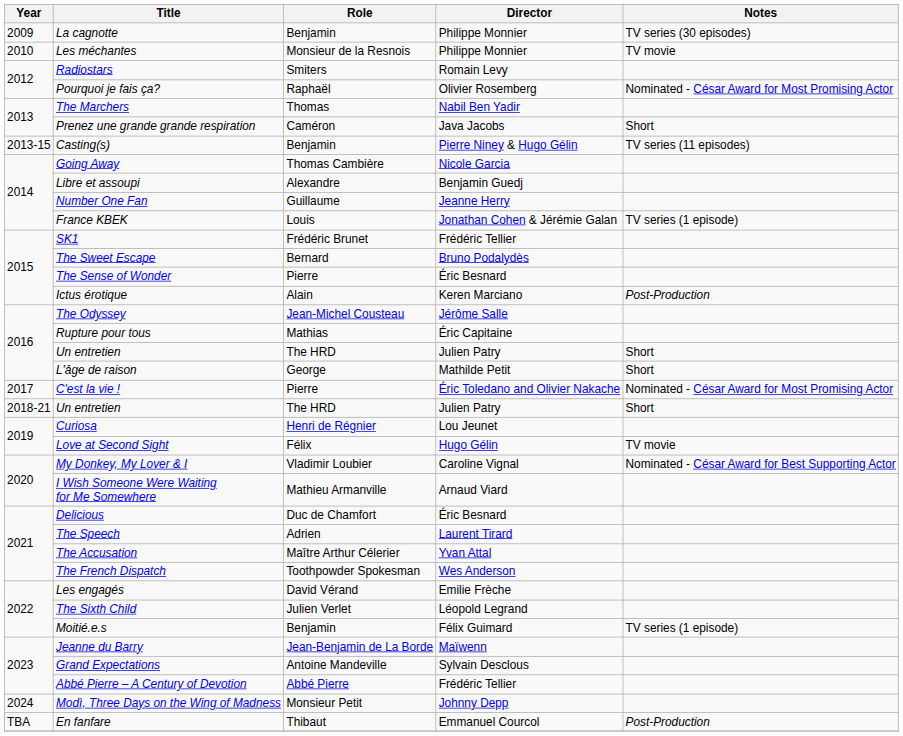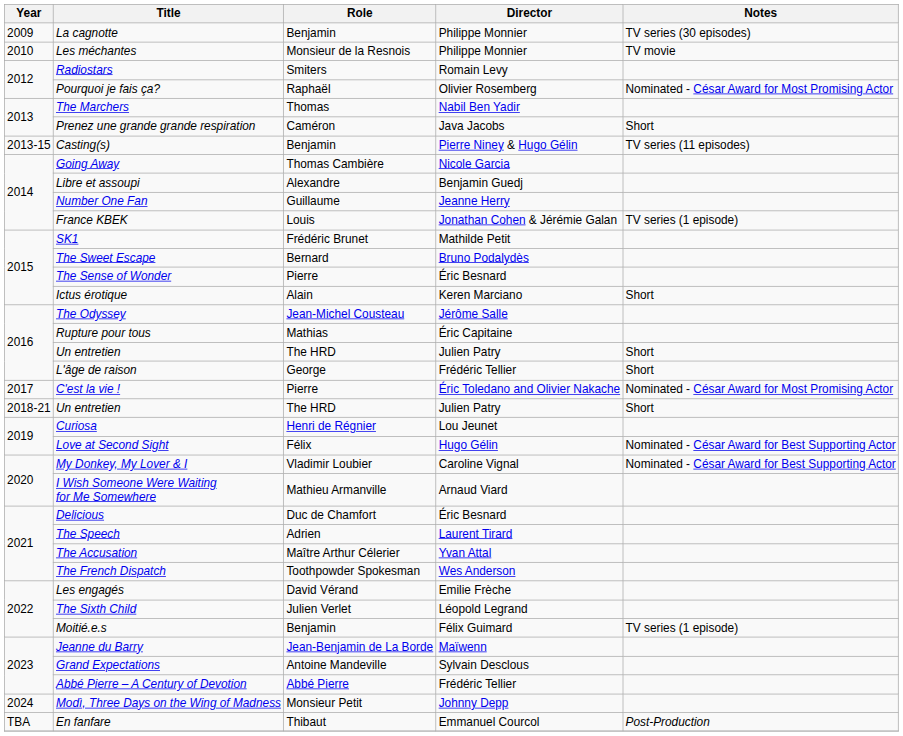 <table class="wikitable sortable">
 <tr>
 <th>Year</th>
 <th>Title</th>
 <th>Role</th>
 <th>Director</th>
 <th class="unsortable">Notes</th>
 </tr>
 <tr>
 <td>2009</td>
 <td><em>La cagnotte</em></td>
 <td>Benjamin</td>
 <td>Philippe Monnier</td>
 <td>TV series (30 episodes)</td>
 </tr>
 <tr>
 <td>2010</td>
 <td><em>Les méchantes</em></td>
 <td>Monsieur de la Resnois</td>
 <td>Philippe Monnier</td>
 <td>TV movie</td>
 </tr>
 <tr>
 <td rowspan=2>2012</td>
 <td><em><a href='#'>Radiostars</a></em></td>
 <td>Smiters</td>
 <td>Romain Levy</td>
 <td></td>
 </tr>
 <tr>
 <td><em>Pourquoi je fais ça?</em></td>
 <td>Raphaël</td>
 <td>Olivier Rosemberg</td>
 <td>Nominated - <a href='#'>César Award for Most Promising Actor</a></td>
 </tr>
 <tr>
 <td rowspan=2>2013</td>
 <td><em><a href='#'>The Marchers</a></em></td>
 <td>Thomas</td>
 <td><a href='#'>Nabil Ben Yadir</a></td>
 <td></td>
 </tr>
 <tr>
 <td><em>Prenez une grande grande respiration</em></td>
 <td>Caméron</td>
 <td>Java Jacobs</td>
 <td>Short</td>
 </tr>
 <tr>
 <td>2013-15</td>
 <td><em>Casting(s)</em></td>
 <td>Benjamin</td>
 <td><a href='#'>Pierre Niney</a> & <a href='#'>Hugo Gélin</a></td>
 <td>TV series (11 episodes)</td>
 </tr>
 <tr>
 <td rowspan=4>2014</td>
 <td><em><a href='#'>Going Away</a></em></td>
 <td>Thomas Cambière</td>
 <td><a href='#'>Nicole Garcia</a></td>
 <td></td>
 </tr>
 <tr>
 <td><em>Libre et assoupi</em></td>
 <td>Alexandre</td>
 <td>Benjamin Guedj</td>
 <td></td>
 </tr>
 <tr>
 <td><em><a href='#'>Number One Fan</a></em></td>
 <td>Guillaume</td>
 <td><a href='#'>Jeanne Herry</a></td>
 <td></td>
 </tr>
 <tr>
 <td><em>France KBEK</em></td>
 <td>Louis</td>
 <td><a href='#'>Jonathan Cohen</a> & Jérémie Galan</td>
 <td>TV series (1 episode)</td>
 </tr>
 <tr>
 <td rowspan=4>2015</td>
 <td><em><a href='#'>SK1</a></em></td>
 <td>Frédéric Brunet</td>
-<td>Frédéric Tellier</td>
+<td>Mathilde Petit</td>
 <td></td>
 </tr>
 <tr>
 <td><em><a href='#'>The Sweet Escape</a></em></td>
 <td>Bernard</td>
 <td><a href='#'>Bruno Podalydès</a></td>
 <td></td>
 </tr>
 <tr>
 <td><em><a href='#'>The Sense of Wonder</a></em></td>
 <td>Pierre</td>
 <td>Éric Besnard</td>
 <td></td>
 </tr>
 <tr>
 <td><em>Ictus érotique</em></td>
 <td>Alain</td>
 <td>Keren Marciano</td>
-<td><em>Post-Production</em></td>
+<td>Short</td>
 </tr>
 <tr>
 <td rowspan=4>2016</td>
 <td><em><a href='#'>The Odyssey</a></em></td>
 <td><a href='#'>Jean-Michel Cousteau</a></td>
 <td><a href='#'>Jérôme Salle</a></td>
 <td></td>
 </tr>
 <tr>
 <td><em>Rupture pour tous</em></td>
 <td>Mathias</td>
 <td>Éric Capitaine</td>
 <td></td>
 </tr>
 <tr>
 <td><em>Un entretien</em></td>
 <td>The HRD</td>
 <td>Julien Patry</td>
 <td>Short</td>
 </tr>
 <tr>
 <td><em>L'âge de raison</em></td>
 <td>George</td>
-<td>Mathilde Petit</td>
+<td>Frédéric Tellier</td>
 <td>Short</td>
 </tr>
 <tr>
 <td>2017</td>
 <td><em><a href='#'>C'est la vie !</a></em></td>
 <td>Pierre</td>
 <td><a href='#'>Éric Toledano and Olivier Nakache</a></td>
 <td>Nominated - <a href='#'>César Award for Most Promising Actor</a></td>
 </tr>
 <tr>
 <td>2018-21</td>
 <td><em>Un entretien</em></td>
 <td>The HRD</td>
 <td>Julien Patry</td>
 <td>Short</td>
 </tr>
 <tr>
 <td rowspan=2>2019</td>
 <td><a href='#'><em>Curiosa</em></a></td>
 <td><a href='#'>Henri de Régnier</a></td>
 <td>Lou Jeunet</td>
 <td></td>
 </tr>
 <tr>
 <td><em><a href='#'>Love at Second Sight</a></em></td>
 <td>Félix</td>
 <td><a href='#'>Hugo Gélin</a></td>
-<td>TV movie</td>
+<td>Nominated - <a href='#'>César Award for Best Supporting Actor</a></td>
 </tr>
 <tr>
 <td rowspan=2>2020</td>
 <td><em><a href='#'>My Donkey, My Lover & I</a></em></td>
 <td>Vladimir Loubier</td>
 <td>Caroline Vignal</td>
 <td>Nominated - <a href='#'>César Award for Best Supporting Actor</a></td>
 </tr>
 <tr>
 <td><em><a href='#'>I Wish Someone Were Waiting<br> for Me Somewhere</a></em></td>
 <td>Mathieu Armanville</td>
 <td>Arnaud Viard</td>
 <td></td>
 </tr>
 <tr>
 <td rowspan=4>2021</td>
 <td><em><a href='#'>Delicious</a></em></td>
 <td>Duc de Chamfort</td>
 <td>Éric Besnard</td>
 <td></td>
 </tr>
 <tr>
 <td><em><a href='#'>The Speech</a></em></td>
 <td>Adrien</td>
 <td><a href='#'>Laurent Tirard</a></td>
 <td></td>
 </tr>
 <tr>
 <td><em><a href='#'>The Accusation</a></em></td>
 <td>Maître Arthur Célerier</td>
 <td><a href='#'>Yvan Attal</a></td>
 <td></td>
 </tr>
 <tr>
 <td><em><a href='#'>The French Dispatch</a></em></td>
 <td>Toothpowder Spokesman</td>
 <td><a href='#'>Wes Anderson</a></td>
 <td></td>
 </tr>
 <tr>
 <td rowspan=3>2022</td>
 <td><em>Les engagés</em></td>
 <td>David Vérand</td>
 <td>Emilie Frèche</td>
 <td></td>
 </tr>
 <tr>
 <td><em><a href='#'>The Sixth Child</a></em></td>
 <td>Julien Verlet</td>
 <td>Léopold Legrand</td>
 <td></td>
 </tr>
 <tr>
 <td><em>Moitié.e.s</em></td>
 <td>Benjamin</td>
 <td>Félix Guimard</td>
 <td>TV series (1 episode)</td>
 </tr>
 <tr>
 <td rowspan=3>2023</td>
 <td><em><a href='#'>Jeanne du Barry</a></em></td>
 <td><a href='#'>Jean-Benjamin de La Borde</a></td>
 <td><a href='#'>Maïwenn</a></td>
 <td></td>
 </tr>
 <tr>
 <td><em><a href='#'>Grand Expectations</a></em></td>
 <td>Antoine Mandeville</td>
 <td>Sylvain Desclous</td>
 <td></td>
 </tr>
 <tr>
 <td><em><a href='#'>Abbé Pierre – A Century of Devotion</a></em></td>
 <td><a href='#'>Abbé Pierre</a></td>
 <td>Frédéric Tellier</td>
 <td></td>
 </tr>
 <tr>
 <td>2024</td>
 <td><em><a href='#'>Modì, Three Days on the Wing of Madness</a></em></td>
 <td>Monsieur Petit</td>
 <td><a href='#'>Johnny Depp</a></td>
 <td></td>
 </tr>
 <tr>
 <td rowspan=1>TBA</td>
 <td><em>En fanfare</em></td>
 <td>Thibaut</td>
 <td>Emmanuel Courcol</td>
 <td><em>Post-Production</em></td>
 </tr>
 <tr>
 </tr>
 </table>
